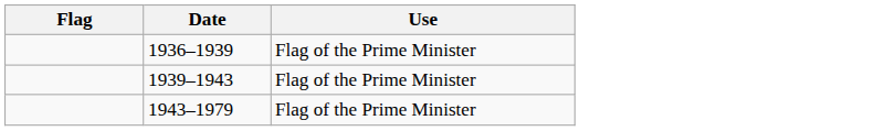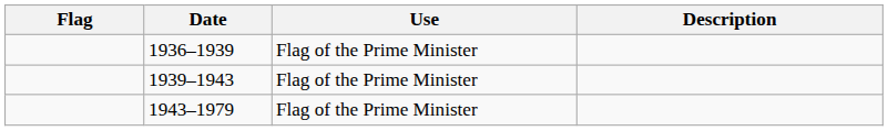 <table class="wikitable">
 <tr>
 <th width="110">Flag</th>
 <th width="100">Date</th>
 <th width="250">Use</th>
+<th width="250">Description</th>
 </tr>
 <tr>
 <td></td>
 <td>1936–1939</td>
 <td>Flag of the Prime Minister</td>
+<td></td>
 </tr>
 <tr>
 <td></td>
 <td>1939–1943</td>
 <td>Flag of the Prime Minister</td>
+<td></td>
 </tr>
 <tr>
 <td></td>
 <td>1943–1979</td>
 <td>Flag of the Prime Minister</td>
+<td></td>
 </tr>
 </table>
